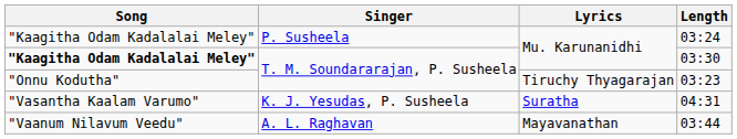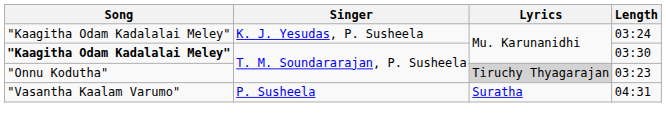 <table class="wikitable">
 <tr>
 <th>Song</th>
 <th>Singer</th>
 <th>Lyrics</th>
 <th>Length</th>
 </tr>
 <tr>
 <td>"Kaagitha Odam Kadalalai Meley"</td>
-<td><a href='#'>P. Susheela</a></td>
+<td><a href='#'>K. J. Yesudas</a>, P. Susheela</td>
 <td rowspan=2>Mu. Karunanidhi</td>
 <td>03:24</td>
 </tr>
 <tr>
 <td><strong>"Kaagitha Odam Kadalalai Meley"</strong></td>
 <td rowspan=2><a href='#'>T. M. Soundararajan</a>, P. Susheela</td>
 <td>03:30</td>
 </tr>
 <tr>
 <td>"Onnu Kodutha"</td>
-<td>Tiruchy Thyagarajan</td>
+<td style="background: lightgrey;">Tiruchy Thyagarajan</td>
 <td>03:23</td>
 </tr>
 <tr>
 <td>"Vasantha Kaalam Varumo"</td>
-<td><a href='#'>K. J. Yesudas</a>, P. Susheela</td>
+<td><a href='#'>P. Susheela</a></td>
 <td><a href='#'>Suratha</a></td>
 <td>04:31</td>
 </tr>
-<tr>
-<td>"Vaanum Nilavum Veedu"</td>
-<td><a href='#'>A. L. Raghavan</a></td>
-<td>Mayavanathan</td>
-<td>03:44</td>
-</tr>
 </table>
